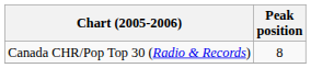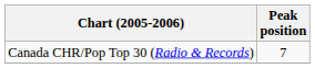 <table class="wikitable sortable">
 <tr>
 <th>Chart (2005-2006)</th>
 <th>Peak<br>position</th>
 </tr>
 <tr>
 <td>Canada CHR/Pop Top 30 (<em><a href='#'>Radio & Records</a></em>)</td>
-<td align="center">8</td>
+<td align="center">7</td>
 </tr>
 <tr>
 </tr>
 </table>
